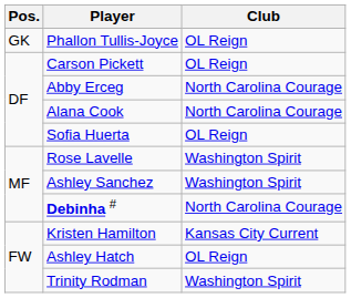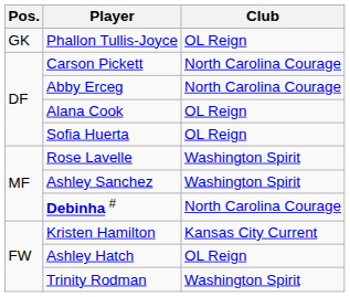 <table class="wikitable">
 <tr>
 <th>Pos.</th>
 <th>Player</th>
 <th>Club</th>
 </tr>
 <tr>
 <td>GK</td>
 <td> <a href='#'>Phallon Tullis-Joyce</a></td>
 <td><a href='#'>OL Reign</a></td>
 </tr>
 <tr>
 <td rowspan="4">DF</td>
 <td> <a href='#'>Carson Pickett</a></td>
-<td><a href='#'>OL Reign</a></td>
+<td><a href='#'>North Carolina Courage</a></td>
 </tr>
 <tr>
 <td> <a href='#'>Abby Erceg</a></td>
 <td><a href='#'>North Carolina Courage</a></td>
 </tr>
 <tr>
 <td> <a href='#'>Alana Cook</a></td>
-<td><a href='#'>North Carolina Courage</a></td>
+<td><a href='#'>OL Reign</a></td>
 </tr>
 <tr>
 <td> <a href='#'>Sofia Huerta</a></td>
 <td><a href='#'>OL Reign</a></td>
 </tr>
 <tr>
 <td rowspan="3">MF</td>
 <td> <a href='#'>Rose Lavelle</a></td>
 <td><a href='#'>Washington Spirit</a></td>
 </tr>
 <tr>
 <td> <a href='#'>Ashley Sanchez</a></td>
 <td><a href='#'>Washington Spirit</a></td>
 </tr>
 <tr>
 <td> <strong><a href='#'>Debinha</a></strong> <sup>#</sup></td>
 <td><a href='#'>North Carolina Courage</a></td>
 </tr>
 <tr>
 <td rowspan="3">FW</td>
 <td> <a href='#'>Kristen Hamilton</a></td>
 <td><a href='#'>Kansas City Current</a></td>
 </tr>
 <tr>
 <td> <a href='#'>Ashley Hatch</a></td>
 <td><a href='#'>OL Reign</a></td>
 </tr>
 <tr>
 <td> <a href='#'>Trinity Rodman</a></td>
 <td><a href='#'>Washington Spirit</a></td>
 </tr>
 </table>
